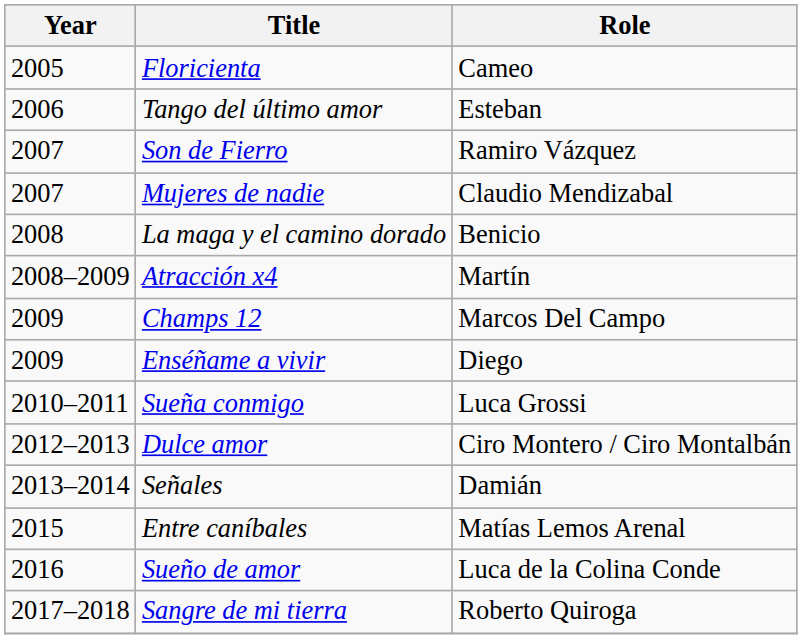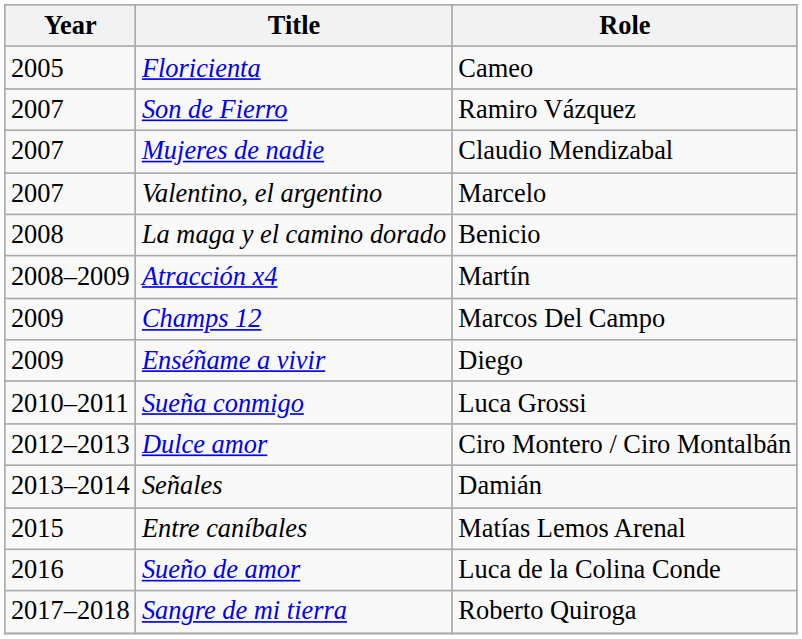 <table class="wikitable sortable">
 <tr>
 <th>Year</th>
 <th>Title</th>
 <th>Role</th>
 </tr>
 <tr>
 <td>2005</td>
 <td><em><a href='#'>Floricienta</a></em></td>
 <td>Cameo</td>
 </tr>
 <tr>
-<td>2006</td>
-<td><em>Tango del último amor</em></td>
-<td>Esteban</td>
-</tr>
-<tr>
 <td>2007</td>
 <td><em><a href='#'>Son de Fierro</a></em></td>
 <td>Ramiro Vázquez</td>
 </tr>
 <tr>
 <td>2007</td>
 <td><em><a href='#'>Mujeres de nadie</a></em></td>
 <td>Claudio Mendizabal</td>
+</tr>
+<tr>
+<td>2007</td>
+<td><em>Valentino, el argentino</em></td>
+<td>Marcelo</td>
 </tr>
 <tr>
 <td>2008</td>
 <td><em>La maga y el camino dorado</em></td>
 <td>Benicio</td>
 </tr>
 <tr>
 <td>2008–2009</td>
 <td><em><a href='#'>Atracción x4</a></em></td>
 <td>Martín</td>
 </tr>
 <tr>
 <td>2009</td>
 <td><em><a href='#'>Champs 12</a></em></td>
 <td>Marcos Del Campo</td>
 </tr>
 <tr>
 <td>2009</td>
 <td><em><a href='#'>Enséñame a vivir</a></em></td>
 <td>Diego</td>
 </tr>
 <tr>
 <td>2010–2011</td>
 <td><em><a href='#'>Sueña conmigo</a></em></td>
 <td>Luca Grossi</td>
 </tr>
 <tr>
 <td>2012–2013</td>
 <td><em><a href='#'>Dulce amor</a></em></td>
 <td>Ciro Montero / Ciro Montalbán</td>
 </tr>
 <tr>
 <td>2013–2014</td>
 <td><em>Señales</em></td>
 <td>Damián</td>
 </tr>
 <tr>
 <td>2015</td>
 <td><em>Entre caníbales</em></td>
 <td>Matías Lemos Arenal</td>
 </tr>
 <tr>
 <td>2016</td>
 <td><em><a href='#'>Sueño de amor</a></em></td>
 <td>Luca de la Colina Conde</td>
 </tr>
 <tr>
 <td>2017–2018</td>
 <td><em><a href='#'>Sangre de mi tierra</a></em></td>
 <td>Roberto Quiroga</td>
 </tr>
 <tr>
 </tr>
 </table>
